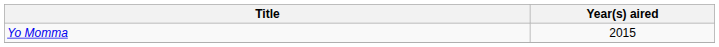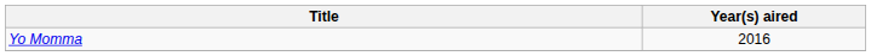 <table class="wikitable plainrowheaders sortable" style="width:75%;text-align:center;">
 <tr>
 <th scope="col" style="width:40%;">Title</th>
 <th scope="col" style="width:14%;">Year(s) aired</th>
 </tr>
 <tr>
 <td scope="row" style="text-align:left;"><em><a href='#'>Yo Momma</a></em></td>
-<td>2015</td>
+<td>2016</td>
 </tr>
 <tr>
 </tr>
 </table>
